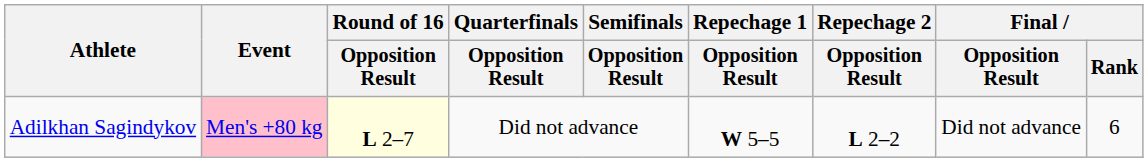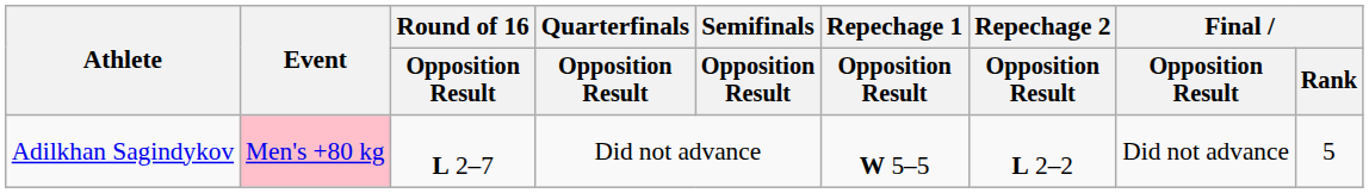 <table class="wikitable" style="font-size:90%;">
 <tr>
 <th rowspan=2>Athlete</th>
 <th rowspan=2>Event</th>
 <th>Round of 16</th>
 <th>Quarterfinals</th>
 <th>Semifinals</th>
 <th>Repechage 1</th>
 <th>Repechage 2</th>
 <th colspan=2>Final / </th>
 </tr>
 <tr style="font-size:95%">
 <th>Opposition<br>Result</th>
 <th>Opposition<br>Result</th>
 <th>Opposition<br>Result</th>
 <th>Opposition<br>Result</th>
 <th>Opposition<br>Result</th>
 <th>Opposition<br>Result</th>
 <th>Rank</th>
 </tr>
 <tr align=center>
 <td align=left><a href='#'>Adilkhan Sagindykov</a></td>
 <td align=left style="background: pink;"><a href='#'>Men's +80 kg</a></td>
-<td style="background: lightyellow;"><br><strong>L</strong> 2–7</td>
+<td><br><strong>L</strong> 2–7</td>
 <td colspan=2>Did not advance</td>
 <td><br><strong>W</strong> 5–5 </td>
 <td><br><strong>L</strong> 2–2 </td>
 <td>Did not advance</td>
-<td>6</td>
+<td>5</td>
 </tr>
 </table>
